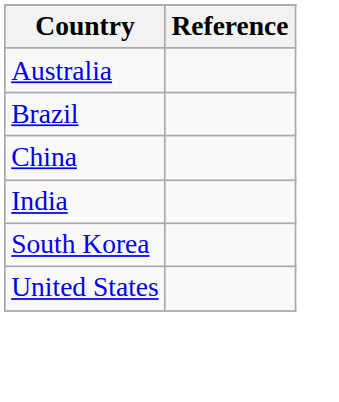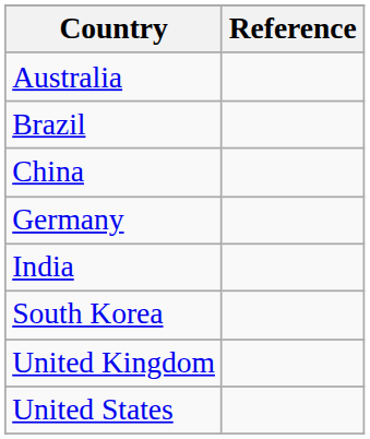 <table class="wikitable">
 <tr>
 </tr>
 <tr>
 <th>Country</th>
 <th>Reference</th>
 </tr>
 <tr>
 <td><a href='#'>Australia</a></td>
 <td></td>
 </tr>
 <tr>
 <td><a href='#'>Brazil</a></td>
 <td></td>
 </tr>
 <tr>
 <td><a href='#'>China</a></td>
 <td></td>
 </tr>
 <tr>
+<td><a href='#'>Germany</a></td>
+<td></td>
+</tr>
+<tr>
 <td><a href='#'>India</a></td>
 <td></td>
 </tr>
 <tr>
 <td><a href='#'>South Korea</a></td>
 <td></td>
 </tr>
 <tr>
+<td><a href='#'>United Kingdom</a></td>
+<td></td>
+</tr>
+<tr>
 <td><a href='#'>United States</a></td>
 <td></td>
 </tr>
 </table>
